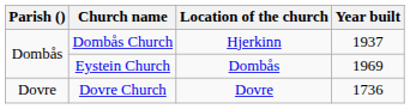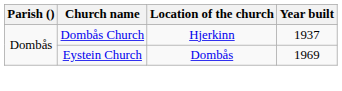 <table class="wikitable" style="text-align:center">
 <tr>
 <th>Parish ()</th>
 <th>Church name</th>
 <th>Location of the church</th>
 <th>Year built</th>
 </tr>
 <tr>
 <td rowspan="2">Dombås</td>
 <td><a href='#'>Dombås Church</a></td>
 <td><a href='#'>Hjerkinn</a></td>
 <td>1937</td>
 </tr>
 <tr>
 <td><a href='#'>Eystein Church</a></td>
 <td><a href='#'>Dombås</a></td>
 <td>1969</td>
 </tr>
-<tr>
-<td rowspan="1">Dovre</td>
-<td><a href='#'>Dovre Church</a></td>
-<td><a href='#'>Dovre</a></td>
-<td>1736</td>
-</tr>
 </table>
